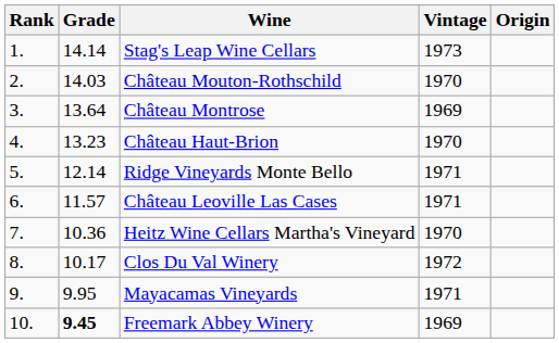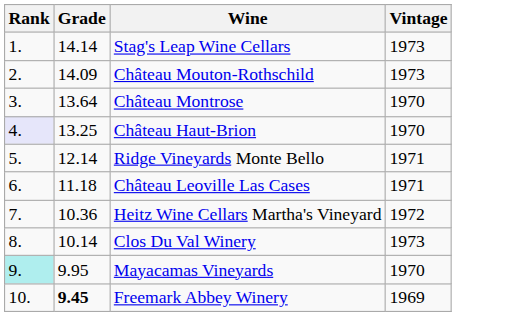 <table class="wikitable">
 <tr>
 <th>Rank</th>
 <th>Grade</th>
 <th>Wine</th>
 <th>Vintage</th>
-<th>Origin</th>
 </tr>
 <tr>
 <td>1.</td>
 <td>14.14</td>
 <td><a href='#'>Stag's Leap Wine Cellars</a></td>
 <td>1973</td>
-<td></td>
 </tr>
 <tr>
 <td>2.</td>
-<td>14.03</td>
+<td>14.09</td>
 <td><a href='#'>Château Mouton-Rothschild</a></td>
-<td>1970</td>
-<td></td>
+<td>1973</td>
 </tr>
 <tr>
 <td>3.</td>
 <td>13.64</td>
 <td><a href='#'>Château Montrose</a></td>
-<td>1969</td>
-<td></td>
+<td>1970</td>
 </tr>
 <tr>
-<td>4.</td>
-<td>13.23</td>
+<td style="background: lavender;">4.</td>
+<td>13.25</td>
 <td><a href='#'>Château Haut-Brion</a></td>
 <td>1970</td>
-<td></td>
 </tr>
 <tr>
 <td>5.</td>
 <td>12.14</td>
 <td><a href='#'>Ridge Vineyards</a> Monte Bello</td>
 <td>1971</td>
-<td></td>
 </tr>
 <tr>
 <td>6.</td>
-<td>11.57</td>
+<td>11.18</td>
 <td><a href='#'>Château Leoville Las Cases</a></td>
 <td>1971</td>
-<td></td>
 </tr>
 <tr>
 <td>7.</td>
 <td>10.36</td>
 <td><a href='#'>Heitz Wine Cellars</a> Martha's Vineyard</td>
-<td>1970</td>
-<td></td>
+<td>1972</td>
 </tr>
 <tr>
 <td>8.</td>
-<td>10.17</td>
+<td>10.14</td>
 <td><a href='#'>Clos Du Val Winery</a></td>
-<td>1972</td>
-<td></td>
+<td>1973</td>
 </tr>
 <tr>
-<td>9.</td>
+<td style="background: paleturquoise;">9.</td>
 <td>9.95</td>
 <td><a href='#'>Mayacamas Vineyards</a></td>
-<td>1971</td>
-<td></td>
+<td>1970</td>
 </tr>
 <tr>
 <td>10.</td>
 <td><strong>9.45</strong></td>
 <td><a href='#'>Freemark Abbey Winery</a></td>
 <td>1969</td>
-<td></td>
 </tr>
 </table>
